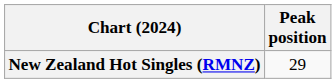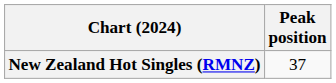 <table class="wikitable plainrowheaders" style="text-align:center">
 <tr>
 <th scope="col">Chart (2024)</th>
 <th scope="col">Peak<br>position</th>
 </tr>
 <tr>
 <th scope="row">New Zealand Hot Singles (<a href='#'>RMNZ</a>)</th>
-<td>29</td>
+<td>37</td>
 </tr>
 </table>
